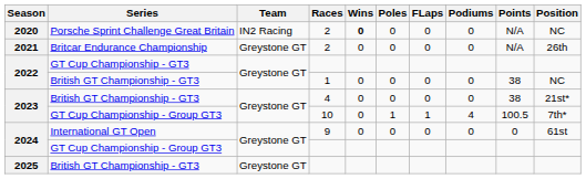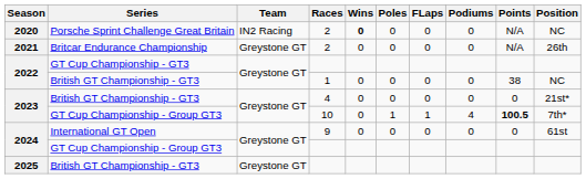 <table class="wikitable" style="font-size: 90%; text-align:center">
 <tr>
 <th>Season</th>
 <th>Series</th>
 <th>Team</th>
 <th>Races</th>
 <th>Wins</th>
 <th>Poles</th>
 <th>FLaps</th>
 <th>Podiums</th>
 <th>Points</th>
 <th>Position</th>
 </tr>
 <tr>
 <th>2020</th>
 <td align=left><a href='#'>Porsche Sprint Challenge Great Britain</a></td>
 <td align=left>IN2 Racing</td>
 <td>2</td>
 <td><strong>0</strong></td>
 <td>0</td>
 <td>0</td>
 <td>0</td>
 <td>N/A</td>
 <td>NC</td>
 </tr>
 <tr>
 <th>2021</th>
 <td align=left><a href='#'>Britcar Endurance Championship</a></td>
 <td align=left>Greystone GT</td>
 <td>2</td>
 <td>0</td>
 <td>0</td>
 <td>0</td>
 <td>0</td>
 <td>N/A</td>
 <td>26th</td>
 </tr>
 <tr>
 <th rowspan="2">2022</th>
 <td align=left><a href='#'>GT Cup Championship - GT3</a></td>
 <td rowspan="2" align="left">Greystone GT</td>
 <td></td>
 <td></td>
 <td></td>
 <td></td>
 <td></td>
 <td></td>
 <td></td>
 </tr>
 <tr>
 <td align=left><a href='#'>British GT Championship - GT3</a></td>
 <td>1</td>
 <td>0</td>
 <td>0</td>
 <td>0</td>
 <td>0</td>
 <td>38</td>
 <td>NC</td>
 </tr>
 <tr>
 <th rowspan="2">2023</th>
 <td align=left><a href='#'>British GT Championship - GT3</a></td>
 <td rowspan="2" align="left">Greystone GT</td>
 <td>4</td>
 <td>0</td>
 <td>0</td>
 <td>0</td>
 <td>0</td>
-<td>38</td>
+<td>0</td>
 <td>21st*</td>
 </tr>
 <tr>
 <td align=left><a href='#'>GT Cup Championship - Group GT3</a></td>
 <td>10</td>
 <td>0</td>
 <td>1</td>
 <td>1</td>
 <td>4</td>
-<td>100.5</td>
+<td><strong>100.5</strong></td>
 <td>7th*</td>
 </tr>
 <tr>
 <th rowspan="2">2024</th>
 <td align=left><a href='#'>International GT Open</a></td>
 <td rowspan="2" align="left">Greystone GT</td>
 <td>9</td>
 <td>0</td>
 <td>0</td>
 <td>0</td>
 <td>0</td>
 <td>0</td>
 <td>61st</td>
 </tr>
 <tr>
 <td align=left><a href='#'>GT Cup Championship - Group GT3</a></td>
 <td></td>
 <td></td>
 <td></td>
 <td></td>
 <td></td>
 <td></td>
 <td></td>
 </tr>
 <tr>
 <th>2025</th>
 <td align=left><a href='#'>British GT Championship - GT3</a></td>
 <td align=left>Greystone GT</td>
 <td></td>
 <td></td>
 <td></td>
 <td></td>
 <td></td>
 <td></td>
 <td></td>
 </tr>
 </table>
